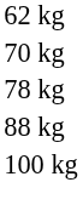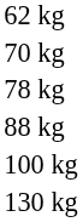 <table>
 <tr>
 <td rowspan=2>62 kg</td>
 <td rowspan=2></td>
 <td rowspan=2></td>
 <td></td>
 </tr>
 <tr>
 <td></td>
 </tr>
 <tr>
 <td rowspan=2>70 kg</td>
 <td rowspan=2></td>
 <td rowspan=2></td>
 <td></td>
 </tr>
 <tr>
 <td></td>
 </tr>
 <tr>
 <td rowspan=2>78 kg</td>
 <td rowspan=2></td>
 <td rowspan=2></td>
 <td></td>
 </tr>
 <tr>
 <td></td>
 </tr>
 <tr>
 <td rowspan=2>88 kg</td>
 <td rowspan=2></td>
 <td rowspan=2></td>
 <td></td>
 </tr>
 <tr>
 <td></td>
 </tr>
 <tr>
 <td>100 kg</td>
 <td></td>
 <td></td>
 <td></td>
 </tr>
 <tr>
+<td>130 kg</td>
+<td></td>
+<td></td>
+<td></td>
+</tr>
+<tr>
 </tr>
 </table>
